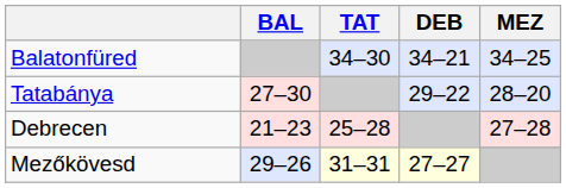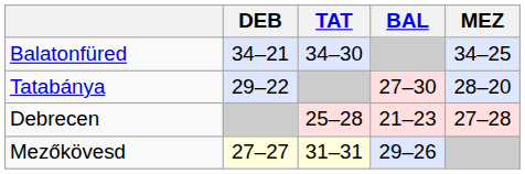 <table class="wikitable" style="text-align: center;" width="400">
 <tr>
 <th width=200></th>
+<th width=60>DEB</th>
+<th width=60><a href='#'>TAT</a></th>
 <th width=60><a href='#'>BAL</a></th>
-<th width=60><a href='#'>TAT</a></th>
-<th width=60>DEB</th>
 <th width=60>MEZ</th>
 </tr>
 <tr>
 <td style="text-align: left;"><a href='#'>Balatonfüred</a></td>
+<td bgcolor=#DFE7FF>34–21</td>
+<td bgcolor=#DFE7FF>34–30</td>
 <td bgcolor=#CCCCCC> </td>
-<td bgcolor=#DFE7FF>34–30</td>
-<td bgcolor=#DFE7FF>34–21</td>
 <td bgcolor=#DFE7FF>34–25</td>
 </tr>
 <tr>
 <td style="text-align: left;"><a href='#'>Tatabánya</a></td>
+<td bgcolor=#DFE7FF>29–22</td>
+<td bgcolor=#CCCCCC> </td>
 <td bgcolor=#FFDFDF>27–30</td>
-<td bgcolor=#CCCCCC> </td>
-<td bgcolor=#DFE7FF>29–22</td>
 <td bgcolor=#DFE7FF>28–20</td>
 </tr>
 <tr>
 <td style="text-align: left;">Debrecen</td>
+<td bgcolor=#CCCCCC> </td>
+<td bgcolor=#FFDFDF>25–28</td>
 <td bgcolor=#FFDFDF>21–23</td>
-<td bgcolor=#FFDFDF>25–28</td>
-<td bgcolor=#CCCCCC> </td>
 <td bgcolor=#FFDFDF>27–28</td>
 </tr>
 <tr>
 <td style="text-align: left;">Mezőkövesd</td>
+<td bgcolor=#FFFFDD>27–27</td>
+<td bgcolor=#FFFFDD>31–31</td>
 <td bgcolor=#DFE7FF>29–26</td>
-<td bgcolor=#FFFFDD>31–31</td>
-<td bgcolor=#FFFFDD>27–27</td>
 <td bgcolor=#CCCCCC> </td>
 </tr>
 </table>
